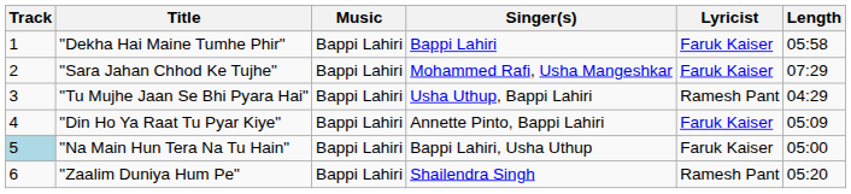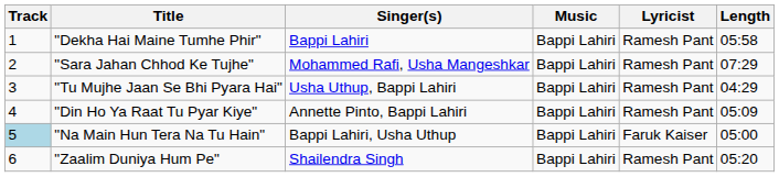 <table class=wikitable>
 <tr>
 <th>Track</th>
 <th>Title</th>
+<th>Singer(s)</th>
 <th>Music</th>
-<th>Singer(s)</th>
 <th>Lyricist</th>
 <th>Length</th>
 </tr>
 <tr>
 <td>1</td>
 <td>"Dekha Hai Maine Tumhe Phir"</td>
+<td><a href='#'>Bappi Lahiri</a></td>
 <td>Bappi Lahiri</td>
-<td><a href='#'>Bappi Lahiri</a></td>
-<td><a href='#'>Faruk Kaiser</a></td>
+<td>Ramesh Pant</td>
 <td>05:58</td>
 </tr>
 <tr>
 <td>2</td>
 <td>"Sara Jahan Chhod Ke Tujhe"</td>
+<td><a href='#'>Mohammed Rafi</a>, <a href='#'>Usha Mangeshkar</a></td>
 <td>Bappi Lahiri</td>
-<td><a href='#'>Mohammed Rafi</a>, <a href='#'>Usha Mangeshkar</a></td>
-<td><a href='#'>Faruk Kaiser</a></td>
+<td>Ramesh Pant</td>
 <td>07:29</td>
 </tr>
 <tr>
 <td>3</td>
 <td>"Tu Mujhe Jaan Se Bhi Pyara Hai"</td>
+<td><a href='#'>Usha Uthup</a>, Bappi Lahiri</td>
 <td>Bappi Lahiri</td>
-<td><a href='#'>Usha Uthup</a>, Bappi Lahiri</td>
 <td>Ramesh Pant</td>
 <td>04:29</td>
 </tr>
 <tr>
 <td>4</td>
 <td>"Din Ho Ya Raat Tu Pyar Kiye"</td>
+<td>Annette Pinto, Bappi Lahiri</td>
 <td>Bappi Lahiri</td>
-<td>Annette Pinto, Bappi Lahiri</td>
-<td><a href='#'>Faruk Kaiser</a></td>
+<td>Ramesh Pant</td>
 <td>05:09</td>
 </tr>
 <tr>
 <td style="background: lightblue;">5</td>
 <td>"Na Main Hun Tera Na Tu Hain"</td>
+<td>Bappi Lahiri, Usha Uthup</td>
 <td>Bappi Lahiri</td>
-<td>Bappi Lahiri, Usha Uthup</td>
 <td>Faruk Kaiser</td>
 <td>05:00</td>
 </tr>
 <tr>
 <td>6</td>
 <td>"Zaalim Duniya Hum Pe"</td>
+<td><a href='#'>Shailendra Singh</a></td>
 <td>Bappi Lahiri</td>
-<td><a href='#'>Shailendra Singh</a></td>
 <td>Ramesh Pant</td>
 <td>05:20</td>
 </tr>
 </table>
